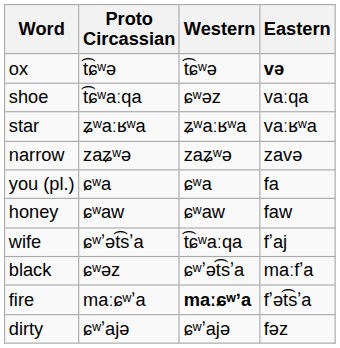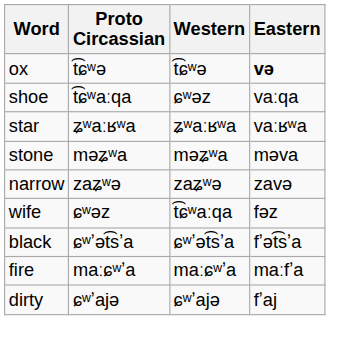 <table class="wikitable" border="1" text-align="right">
 <tr>
 <th>Word</th>
 <th>Proto<br>Circassian</th>
 <th>Western</th>
 <th>Eastern</th>
 </tr>
 <tr>
 <td>ox</td>
 <td>t͡ɕʷə </td>
 <td>t͡ɕʷə </td>
 <td><strong>və </strong></td>
 </tr>
 <tr>
 <td>shoe</td>
 <td>t͡ɕʷaːqa </td>
 <td>ɕʷəz </td>
 <td>vaːqa </td>
 </tr>
 <tr>
 <td>star</td>
 <td>ʑʷaːʁʷa </td>
 <td>ʑʷaːʁʷa </td>
 <td>vaːʁʷa </td>
 </tr>
 <tr>
+<td>stone</td>
+<td>məʑʷa </td>
+<td>məʑʷa </td>
+<td>məva </td>
+</tr>
+<tr>
 <td>narrow</td>
 <td>zaʑʷə </td>
 <td>zaʑʷə </td>
 <td>zavə </td>
 </tr>
 <tr>
-<td>you (pl.)</td>
-<td>ɕʷa </td>
-<td>ɕʷa </td>
-<td>fa </td>
-</tr>
-<tr>
-<td>honey</td>
-<td>ɕʷaw </td>
-<td>ɕʷaw </td>
-<td>faw </td>
-</tr>
-<tr>
 <td>wife</td>
-<td>ɕʷʼət͡sʼa </td>
+<td>ɕʷəz </td>
 <td>t͡ɕʷaːqa </td>
-<td>fʼaj </td>
+<td>fəz </td>
 </tr>
 <tr>
 <td>black</td>
-<td>ɕʷəz </td>
 <td>ɕʷʼət͡sʼa </td>
-<td>maːfʼa </td>
+<td>ɕʷʼət͡sʼa </td>
+<td>fʼət͡sʼa </td>
 </tr>
 <tr>
 <td>fire</td>
 <td>maːɕʷʼa </td>
-<td><strong>maːɕʷʼa </strong></td>
-<td>fʼət͡sʼa </td>
+<td>maːɕʷʼa </td>
+<td>maːfʼa </td>
 </tr>
 <tr>
 <td>dirty</td>
 <td>ɕʷʼajə</td>
 <td>ɕʷʼajə</td>
-<td>fəz </td>
+<td>fʼaj </td>
 </tr>
 </table>
